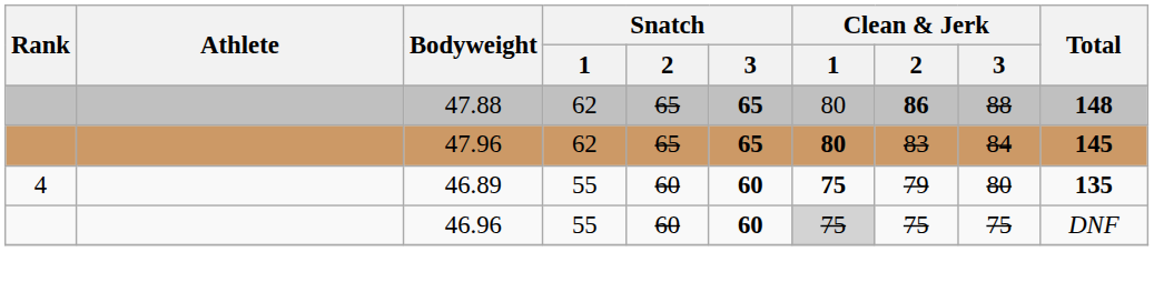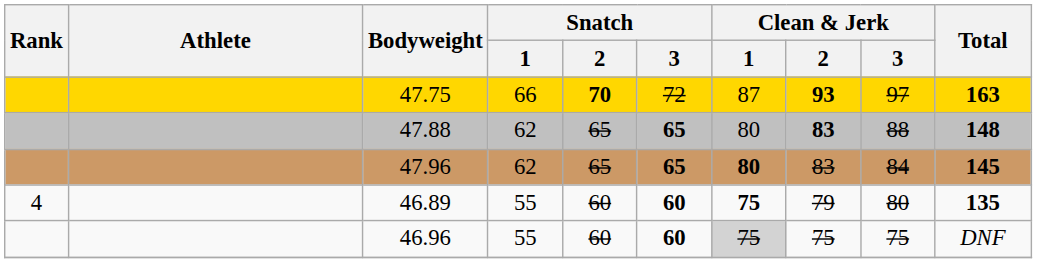 <table class="wikitable" style="text-align:center">
 <tr>
 <th rowspan=2>Rank</th>
 <th width=200 rowspan=2>Athlete</th>
 <th width=80 rowspan=2>Bodyweight</th>
 <th width=150 colspan=3>Snatch</th>
 <th width=150 colspan=3>Clean & Jerk</th>
 <th width=60 rowspan=2>Total</th>
 </tr>
 <tr>
 <th>1</th>
 <th>2</th>
 <th>3</th>
 <th>1</th>
 <th>2</th>
 <th>3</th>
 </tr>
+<tr bgcolor=gold>
+<td></td>
+<td align=left></td>
+<td>47.75</td>
+<td>66</td>
+<td><strong>70</strong></td>
+<td><s>72</s></td>
+<td>87</td>
+<td><strong>93</strong></td>
+<td><s>97</s></td>
+<td><strong>163</strong></td>
+</tr>
 <tr bgcolor=silver>
 <td></td>
 <td align=left></td>
 <td>47.88</td>
 <td>62</td>
 <td><s>65</s></td>
 <td><strong>65</strong></td>
 <td>80</td>
-<td><strong>86</strong></td>
+<td><strong>83</strong></td>
 <td><s>88</s></td>
 <td><strong>148</strong></td>
 </tr>
 <tr bgcolor=cc9966>
 <td></td>
 <td align=left></td>
 <td>47.96</td>
 <td>62</td>
 <td><s>65</s></td>
 <td><strong>65</strong></td>
 <td><strong>80</strong></td>
 <td><s>83</s></td>
 <td><s>84</s></td>
 <td><strong>145</strong></td>
 </tr>
 <tr>
 <td>4</td>
 <td align=left></td>
 <td>46.89</td>
 <td>55</td>
 <td><s>60</s></td>
 <td><strong>60</strong></td>
 <td><strong>75</strong></td>
 <td><s>79</s></td>
 <td><s>80</s></td>
 <td><strong>135</strong></td>
 </tr>
 <tr>
 <td></td>
 <td align=left></td>
 <td>46.96</td>
 <td>55</td>
 <td><s>60</s></td>
 <td><strong>60</strong></td>
 <td style="background: lightgrey;"><s>75</s></td>
 <td><s>75</s></td>
 <td><s>75</s></td>
 <td><em>DNF</em></td>
 </tr>
 <tr>
 </tr>
 </table>
